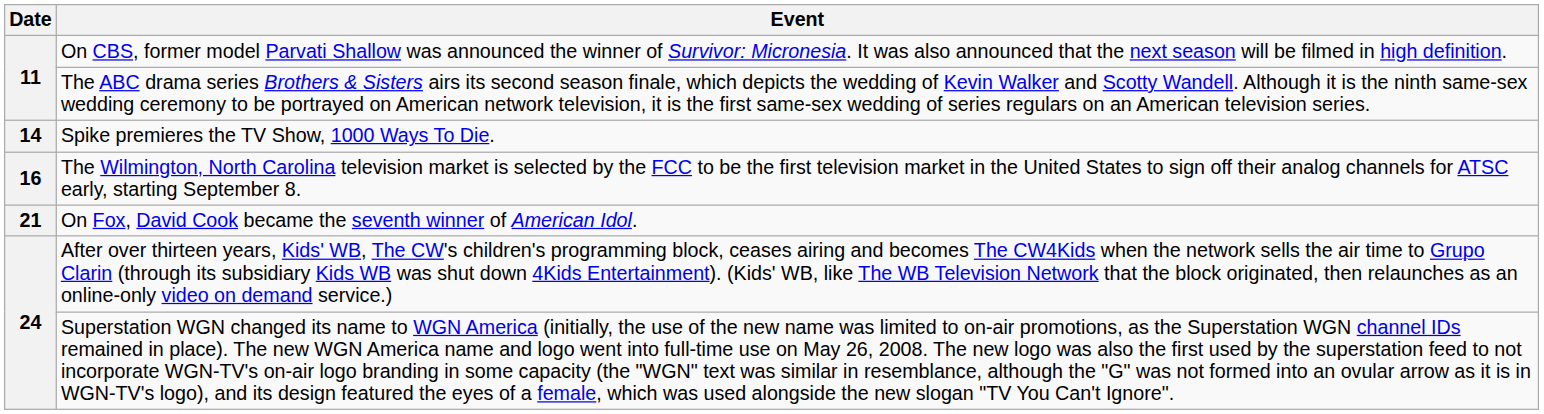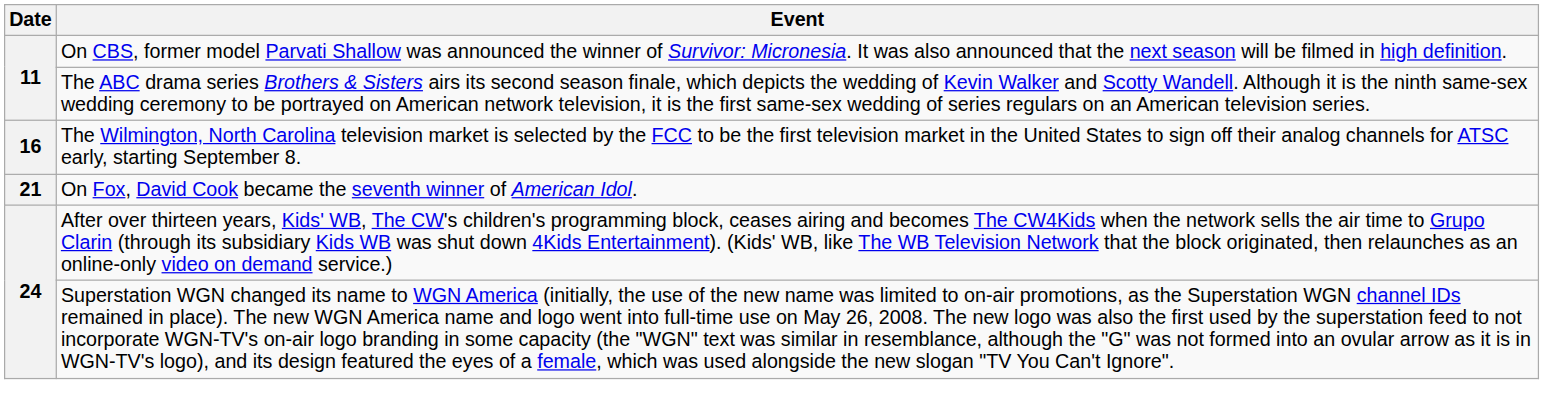 <table class="wikitable">
 <tr>
 <th>Date</th>
 <th>Event</th>
 </tr>
 <tr>
 <th rowspan=2>11</th>
 <td>On <a href='#'>CBS</a>, former model <a href='#'>Parvati Shallow</a> was announced the winner of <em><a href='#'>Survivor: Micronesia</a></em>. It was also announced that the <a href='#'>next season</a> will be filmed in <a href='#'>high definition</a>.</td>
 </tr>
 <tr>
 <td>The <a href='#'>ABC</a> drama series <em><a href='#'>Brothers & Sisters</a></em> airs its second season finale, which depicts the wedding of <a href='#'>Kevin Walker</a> and <a href='#'>Scotty Wandell</a>. Although it is the ninth same-sex wedding ceremony to be portrayed on American network television, it is the first same-sex wedding of series regulars on an American television series.</td>
-</tr>
-<tr>
-<th>14</th>
-<td>Spike premieres the TV Show, <a href='#'>1000 Ways To Die</a>.</td>
 </tr>
 <tr>
 <th>16</th>
 <td>The <a href='#'>Wilmington, North Carolina</a> television market is selected by the <a href='#'>FCC</a> to be the first television market in the United States to sign off their analog channels for <a href='#'>ATSC</a> early, starting September 8.</td>
 </tr>
 <tr>
 <th>21</th>
 <td>On <a href='#'>Fox</a>, <a href='#'>David Cook</a> became the <a href='#'>seventh winner</a> of <em><a href='#'>American Idol</a></em>.</td>
 </tr>
 <tr>
 <th rowspan=2>24</th>
 <td>After over thirteen years, <a href='#'>Kids' WB</a>, <a href='#'>The CW</a>'s children's programming block, ceases airing and becomes <a href='#'>The CW4Kids</a> when the network sells the air time to <a href='#'>Grupo Clarin</a> (through its subsidiary <a href='#'>Kids WB</a> was shut down <a href='#'>4Kids Entertainment</a>). (Kids' WB, like <a href='#'>The WB Television Network</a> that the block originated, then relaunches as an online-only <a href='#'>video on demand</a> service.)</td>
 </tr>
 <tr>
 <td>Superstation WGN changed its name to <a href='#'>WGN America</a> (initially, the use of the new name was limited to on-air promotions, as the Superstation WGN <a href='#'>channel IDs</a> remained in place). The new WGN America name and logo went into full-time use on May 26, 2008. The new logo was also the first used by the superstation feed to not incorporate WGN-TV's on-air logo branding in some capacity (the "WGN" text was similar in resemblance, although the "G" was not formed into an ovular arrow as it is in WGN-TV's logo), and its design featured the eyes of a <a href='#'>female</a>, which was used alongside the new slogan "TV You Can't Ignore".</td>
 </tr>
 </table>
